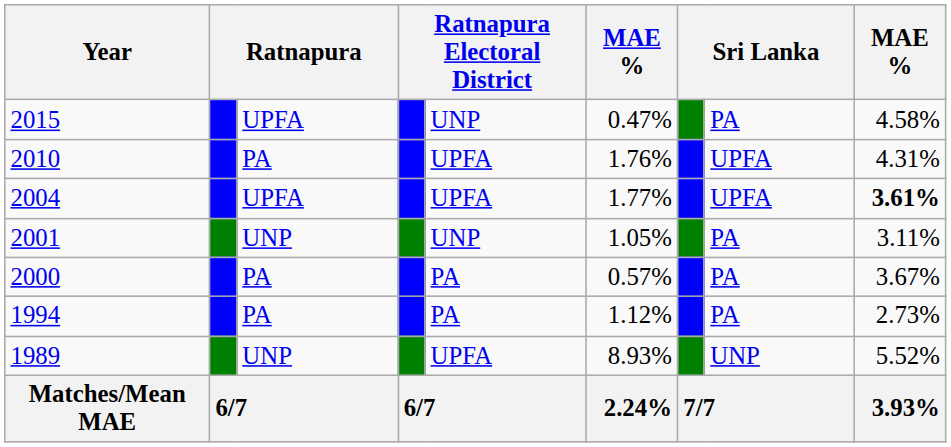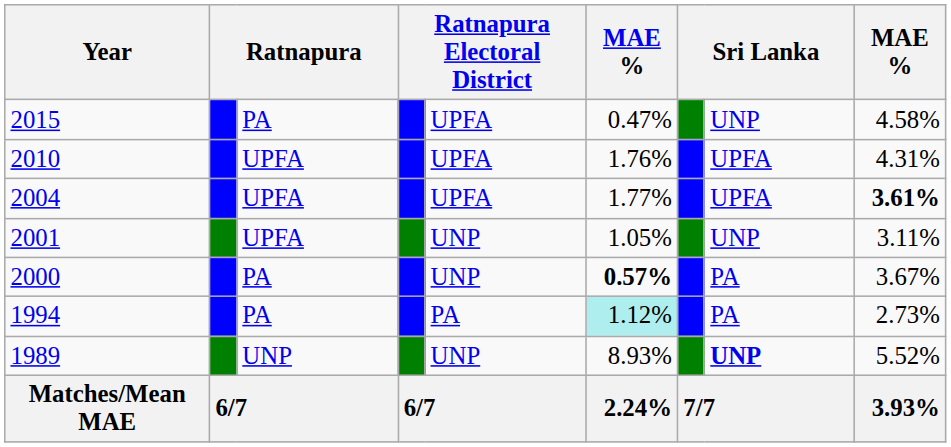 <table class="wikitable">
 <tr>
 <th>Year</th>
 <th colspan="2" width="144px">Ratnapura</th>
 <th colspan="2" width="144px"><a href='#'>Ratnapura Electoral District</a></th>
 <th><a href='#'>MAE</a> %</th>
 <th colspan="2" width="144px">Sri Lanka</th>
 <th>MAE %</th>
 </tr>
 <tr>
 <td><a href='#'>2015</a></td>
 <td style="background-color:blue;" width="10px"></td>
+<td style="text-align:left;"><a href='#'>PA</a></td>
+<td style="background-color:blue;" width="10px"></td>
 <td style="text-align:left;"><a href='#'>UPFA</a></td>
-<td style="background-color:blue;" width="10px"></td>
-<td style="text-align:left;"><a href='#'>UNP</a></td>
 <td style="text-align:right;">0.47%</td>
 <td style="background-color:green;" width="10px"></td>
-<td style="text-align:left;"><a href='#'>PA</a></td>
+<td style="text-align:left;"><a href='#'>UNP</a></td>
 <td style="text-align:right;">4.58%</td>
 </tr>
 <tr>
 <td><a href='#'>2010</a></td>
 <td style="background-color:blue;" width="10px"></td>
-<td style="text-align:left;"><a href='#'>PA</a></td>
+<td style="text-align:left;"><a href='#'>UPFA</a></td>
 <td style="background-color:blue;" width="10px"></td>
 <td style="text-align:left;"><a href='#'>UPFA</a></td>
 <td style="text-align:right;">1.76%</td>
 <td style="background-color:blue;" width="10px"></td>
 <td style="text-align:left;"><a href='#'>UPFA</a></td>
 <td style="text-align:right;">4.31%</td>
 </tr>
 <tr>
 <td><a href='#'>2004</a></td>
 <td style="background-color:blue;" width="10px"></td>
 <td style="text-align:left;"><a href='#'>UPFA</a></td>
 <td style="background-color:blue;" width="10px"></td>
 <td style="text-align:left;"><a href='#'>UPFA</a></td>
 <td style="text-align:right;">1.77%</td>
 <td style="background-color:blue;" width="10px"></td>
 <td style="text-align:left;"><a href='#'>UPFA</a></td>
 <td style="text-align:right;"><strong>3.61%</strong></td>
 </tr>
 <tr>
 <td><a href='#'>2001</a></td>
 <td style="background-color:green;" width="10px"></td>
-<td style="text-align:left;"><a href='#'>UNP</a></td>
+<td style="text-align:left;"><a href='#'>UPFA</a></td>
 <td style="background-color:green;" width="10px"></td>
 <td style="text-align:left;"><a href='#'>UNP</a></td>
 <td style="text-align:right;">1.05%</td>
 <td style="background-color:green;" width="10px"></td>
-<td style="text-align:left;"><a href='#'>PA</a></td>
+<td style="text-align:left;"><a href='#'>UNP</a></td>
 <td style="text-align:right;">3.11%</td>
 </tr>
 <tr>
 <td><a href='#'>2000</a></td>
 <td style="background-color:blue;" width="10px"></td>
 <td style="text-align:left;"><a href='#'>PA</a></td>
 <td style="background-color:blue;" width="10px"></td>
-<td style="text-align:left;"><a href='#'>PA</a></td>
-<td style="text-align:right;">0.57%</td>
+<td style="text-align:left;"><a href='#'>UNP</a></td>
+<td style="text-align:right;"><strong>0.57%</strong></td>
 <td style="background-color:blue;" width="10px"></td>
 <td style="text-align:left;"><a href='#'>PA</a></td>
 <td style="text-align:right;">3.67%</td>
 </tr>
 <tr>
 <td><a href='#'>1994</a></td>
 <td style="background-color:blue;" width="10px"></td>
 <td style="text-align:left;"><a href='#'>PA</a></td>
 <td style="background-color:blue;" width="10px"></td>
 <td style="text-align:left;"><a href='#'>PA</a></td>
-<td style="text-align:right;">1.12%</td>
+<td style="background: paleturquoise; text-align:right;">1.12%</td>
 <td style="background-color:blue;" width="10px"></td>
 <td style="text-align:left;"><a href='#'>PA</a></td>
 <td style="text-align:right;">2.73%</td>
 </tr>
 <tr>
 <td><a href='#'>1989</a></td>
 <td style="background-color:green;" width="10px"></td>
 <td style="text-align:left;"><a href='#'>UNP</a></td>
 <td style="background-color:green;" width="10px"></td>
-<td style="text-align:left;"><a href='#'>UPFA</a></td>
+<td style="text-align:left;"><a href='#'>UNP</a></td>
 <td style="text-align:right;">8.93%</td>
 <td style="background-color:green;" width="10px"></td>
-<td style="text-align:left;"><a href='#'>UNP</a></td>
+<td style="text-align:left;"><strong><a href='#'>UNP</a></strong></td>
 <td style="text-align:right;">5.52%</td>
 </tr>
 <tr>
 <th>Matches/Mean MAE</th>
 <th style="text-align:left;"colspan="2" width="144px">6/7</th>
 <th style="text-align:left;"colspan="2" width="144px">6/7</th>
 <th style="text-align:right;">2.24%</th>
 <th style="text-align:left;"colspan="2" width="144px">7/7</th>
 <th style="text-align:right;">3.93%</th>
 </tr>
 </table>
